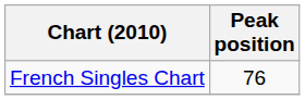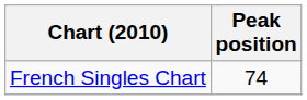 <table class="wikitable sortable">
 <tr>
 <th align="left">Chart (2010)</th>
 <th align="center">Peak<br>position</th>
 </tr>
 <tr>
 <td align="left"><a href='#'>French Singles Chart</a></td>
-<td align="center">76</td>
+<td align="center">74</td>
 </tr>
 <tr>
 </tr>
 </table>
